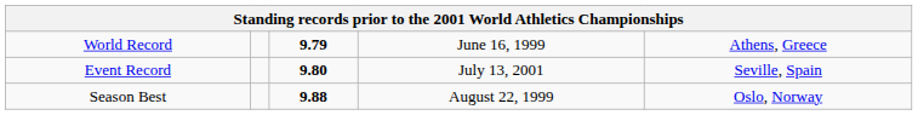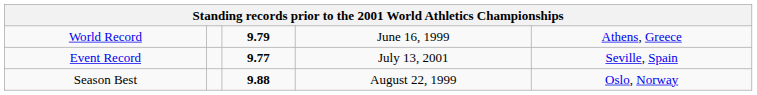 <table class="wikitable" style=" text-align:center; font-size:110%;" width="80%">
 <tr>
 <th colspan="5">Standing records prior to the 2001 World Athletics Championships</th>
 </tr>
 <tr>
 <td><a href='#'>World Record</a></td>
 <td></td>
 <td><strong>9.79</strong></td>
 <td>June 16, 1999</td>
 <td> <a href='#'>Athens</a>, <a href='#'>Greece</a></td>
 </tr>
 <tr>
 <td><a href='#'>Event Record</a></td>
 <td></td>
-<td><strong>9.80</strong></td>
+<td><strong>9.77</strong></td>
 <td>July 13, 2001</td>
 <td> <a href='#'>Seville</a>, <a href='#'>Spain</a></td>
 </tr>
 <tr>
 <td>Season Best</td>
 <td></td>
 <td><strong>9.88</strong></td>
 <td>August 22, 1999</td>
 <td> <a href='#'>Oslo</a>, <a href='#'>Norway</a></td>
 </tr>
 </table>
